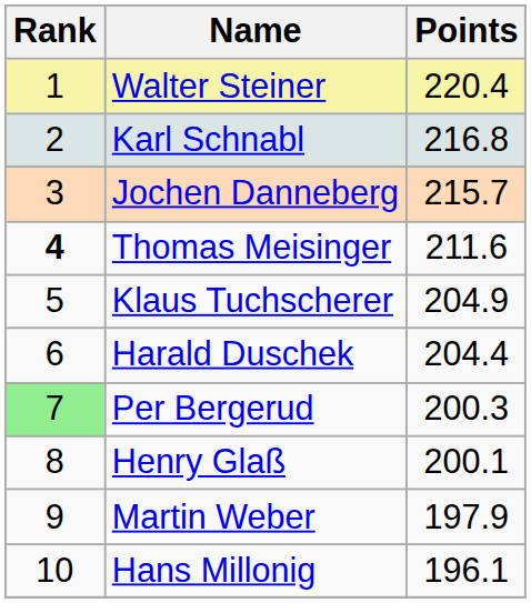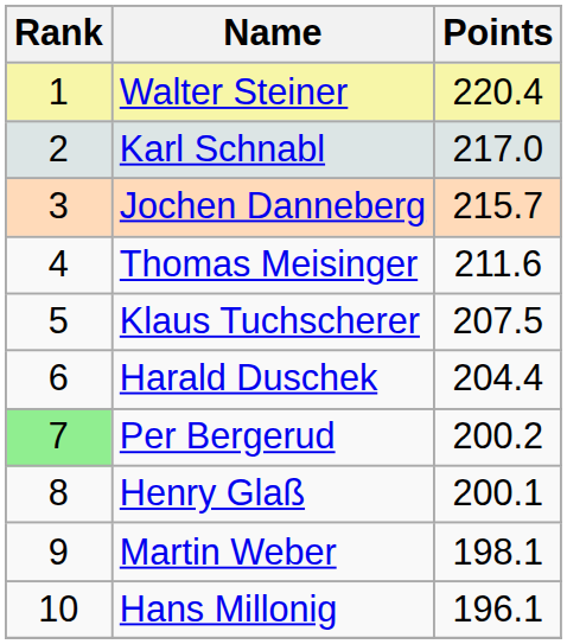 <table class="wikitable sortable">
 <tr>
 <th align=Center>Rank</th>
 <th>Name</th>
 <th>Points</th>
 </tr>
 <tr style="background:#F7F6A8">
 <td align=center>1</td>
 <td> <a href='#'>Walter Steiner</a></td>
 <td align=center>220.4</td>
 </tr>
 <tr style="background: #DCE5E5;">
 <td align=center>2</td>
 <td> <a href='#'>Karl Schnabl</a></td>
-<td align=center>216.8</td>
+<td align=center>217.0</td>
 </tr>
 <tr style="background: #FFDAB9;">
 <td align=center>3</td>
 <td> <a href='#'>Jochen Danneberg</a></td>
 <td align=center>215.7</td>
 </tr>
 <tr>
-<td align=center><strong>4</strong></td>
+<td align=center>4</td>
 <td> <a href='#'>Thomas Meisinger</a></td>
 <td align=center>211.6</td>
 </tr>
 <tr>
 <td align=center>5</td>
 <td> <a href='#'>Klaus Tuchscherer</a></td>
-<td align=center>204.9</td>
+<td align=center>207.5</td>
 </tr>
 <tr>
 <td align=center>6</td>
 <td> <a href='#'>Harald Duschek</a></td>
 <td align=center>204.4</td>
 </tr>
 <tr>
 <td align=center style="background: lightgreen;">7</td>
 <td> <a href='#'>Per Bergerud</a></td>
-<td align=center>200.3</td>
+<td align=center>200.2</td>
 </tr>
 <tr>
 <td align=center>8</td>
 <td> <a href='#'>Henry Glaß</a></td>
 <td align=center>200.1</td>
 </tr>
 <tr>
 <td align=center>9</td>
 <td> <a href='#'>Martin Weber</a></td>
-<td align=center>197.9</td>
+<td align=center>198.1</td>
 </tr>
 <tr>
 <td align=center>10</td>
 <td> <a href='#'>Hans Millonig</a></td>
 <td align=center>196.1</td>
 </tr>
 <tr>
 </tr>
 </table>
